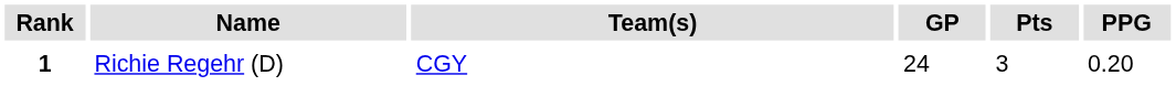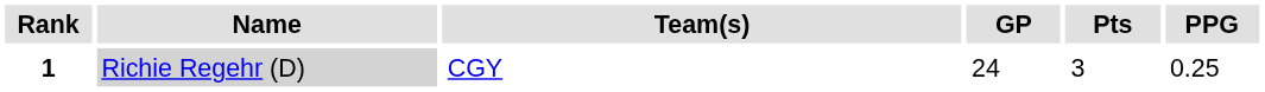 <table id="Table3" cellspacing="3" cellpadding="3" style="font-size:95%;">
 <tr style="text-align:center; background:#e0e0e0">
 <th style="width:3em;">Rank</th>
 <th style="width:13em;">Name</th>
 <th style="width:20em;">Team(s)</th>
 <th style="width:3.3em;">GP</th>
 <th style="width:3.3em;">Pts</th>
 <th style="width:3.3em;">PPG</th>
 </tr>
 <tr>
 <th>1</th>
-<td><a href='#'>Richie Regehr</a> (D)</td>
+<td style="background: lightgrey;"><a href='#'>Richie Regehr</a> (D)</td>
 <td><a href='#'>CGY</a></td>
 <td>24</td>
 <td>3</td>
-<td>0.20</td>
+<td>0.25</td>
 </tr>
 </table>
